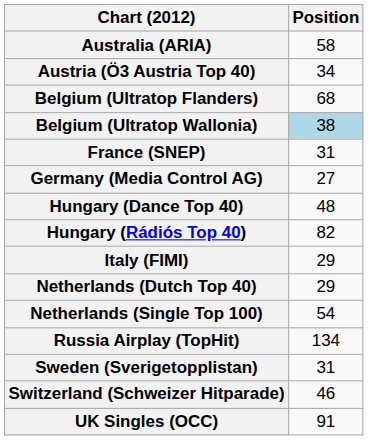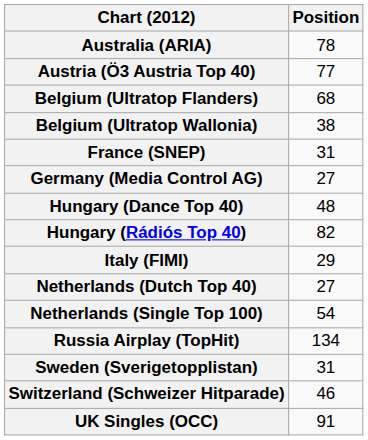 <table class="wikitable plainrowheaders sortable">
 <tr>
 <th scope="col">Chart (2012)</th>
 <th scope="col">Position</th>
 </tr>
 <tr>
 <th scope="row">Australia (ARIA)</th>
-<td style="text-align:center;">58</td>
+<td style="text-align:center;">78</td>
 </tr>
 <tr>
 <th scope="row">Austria (Ö3 Austria Top 40)</th>
-<td style="text-align:center;">34</td>
+<td style="text-align:center;">77</td>
 </tr>
 <tr>
 <th scope="row">Belgium (Ultratop Flanders)</th>
 <td style="text-align:center;">68</td>
 </tr>
 <tr>
 <th scope="row">Belgium (Ultratop Wallonia)</th>
-<td style="background: lightblue; text-align:center;">38</td>
+<td style="text-align:center;">38</td>
 </tr>
 <tr>
 <th scope="row">France (SNEP)</th>
 <td style="text-align:center;">31</td>
 </tr>
 <tr>
 <th scope="row">Germany (Media Control AG)</th>
 <td style="text-align:center;">27</td>
 </tr>
 <tr>
 <th scope="row">Hungary (Dance Top 40)</th>
 <td style="text-align:center;">48</td>
 </tr>
 <tr>
 <th scope="row">Hungary (<a href='#'>Rádiós Top 40</a>)</th>
 <td style="text-align:center;">82</td>
 </tr>
 <tr>
 <th scope="row">Italy (FIMI)</th>
 <td style="text-align:center;">29</td>
 </tr>
 <tr>
 <th scope="row">Netherlands (Dutch Top 40)</th>
-<td style="text-align:center;">29</td>
+<td style="text-align:center;">27</td>
 </tr>
 <tr>
 <th scope="row">Netherlands (Single Top 100)</th>
 <td style="text-align:center;">54</td>
 </tr>
 <tr>
 <th scope="row">Russia Airplay (TopHit)</th>
 <td style="text-align:center;">134</td>
 </tr>
 <tr>
 <th scope="row">Sweden (Sverigetopplistan)</th>
 <td style="text-align:center;">31</td>
 </tr>
 <tr>
 <th scope="row">Switzerland (Schweizer Hitparade)</th>
 <td style="text-align:center;">46</td>
 </tr>
 <tr>
 <th scope="row">UK Singles (OCC)</th>
 <td align="center">91</td>
 </tr>
 </table>
